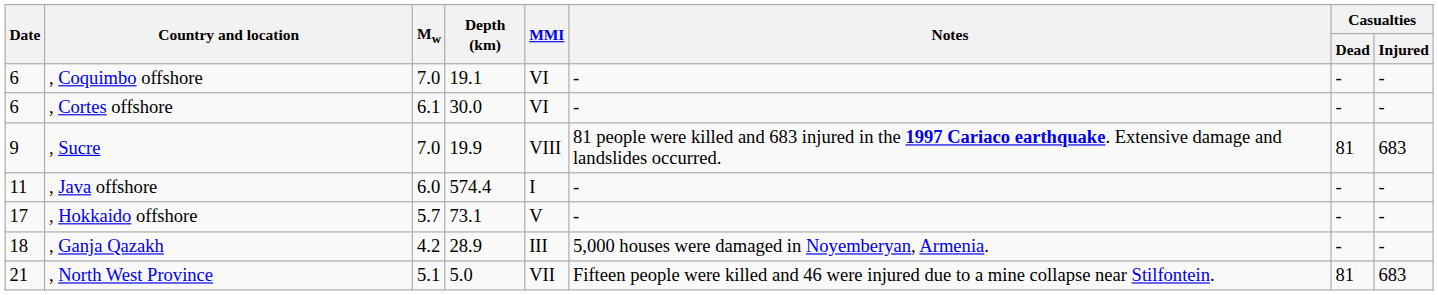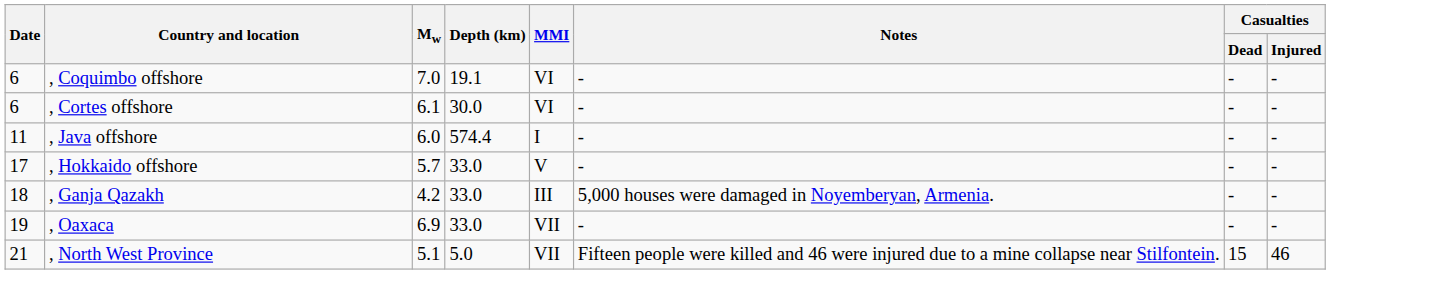 <table class="wikitable sortable" style="border:1px black; margin-left:1em;">
 <tr>
 <th rowspan="2"><small>Date</small></th>
 <th rowspan="2" style="width: 310px"><small>Country and location</small></th>
 <th rowspan="2"><small>M<sub>w</sub></small></th>
 <th rowspan="2"><small>Depth (km)</small></th>
 <th rowspan="2"><small><a href='#'>MMI</a></small></th>
 <th rowspan="2" class="unsortable"><small>Notes</small></th>
 <th colspan="2"><small>Casualties</small></th>
 </tr>
 <tr>
 <th><small>Dead</small></th>
 <th><small>Injured</small></th>
 </tr>
 <tr>
 <td>6</td>
 <td>, <a href='#'>Coquimbo</a> offshore</td>
 <td>7.0</td>
 <td>19.1</td>
 <td>VI</td>
 <td>-</td>
 <td>-</td>
 <td>-</td>
 </tr>
 <tr>
 <td>6</td>
 <td>, <a href='#'>Cortes</a> offshore</td>
 <td>6.1</td>
 <td>30.0</td>
 <td>VI</td>
 <td>-</td>
 <td>-</td>
 <td>-</td>
 </tr>
 <tr>
-<td>9</td>
-<td>, <a href='#'>Sucre</a></td>
-<td>7.0</td>
-<td>19.9</td>
-<td>VIII</td>
-<td>81 people were killed and 683 injured in the <strong><a href='#'>1997 Cariaco earthquake</a></strong>. Extensive damage and landslides occurred.</td>
-<td>81</td>
-<td>683</td>
-</tr>
-<tr>
 <td>11</td>
 <td>, <a href='#'>Java</a> offshore</td>
 <td>6.0</td>
 <td>574.4</td>
 <td>I</td>
 <td>-</td>
 <td>-</td>
 <td>-</td>
 </tr>
 <tr>
 <td>17</td>
 <td>, <a href='#'>Hokkaido</a> offshore</td>
 <td>5.7</td>
-<td>73.1</td>
+<td>33.0</td>
 <td>V</td>
 <td>-</td>
 <td>-</td>
 <td>-</td>
 </tr>
 <tr>
 <td>18</td>
 <td>, <a href='#'>Ganja Qazakh</a></td>
 <td>4.2</td>
-<td>28.9</td>
+<td>33.0</td>
 <td>III</td>
 <td>5,000 houses were damaged in <a href='#'>Noyemberyan</a>, <a href='#'>Armenia</a>.</td>
+<td>-</td>
+<td>-</td>
+</tr>
+<tr>
+<td>19</td>
+<td>, <a href='#'>Oaxaca</a></td>
+<td>6.9</td>
+<td>33.0</td>
+<td>VII</td>
+<td>-</td>
 <td>-</td>
 <td>-</td>
 </tr>
 <tr>
 <td>21</td>
 <td>, <a href='#'>North West Province</a></td>
 <td>5.1</td>
 <td>5.0</td>
 <td>VII</td>
 <td>Fifteen people were killed and 46 were injured due to a mine collapse near <a href='#'>Stilfontein</a>.</td>
-<td>81</td>
-<td>683</td>
+<td>15</td>
+<td>46</td>
 </tr>
 <tr>
 </tr>
 <tr>
 </tr>
 </table>
